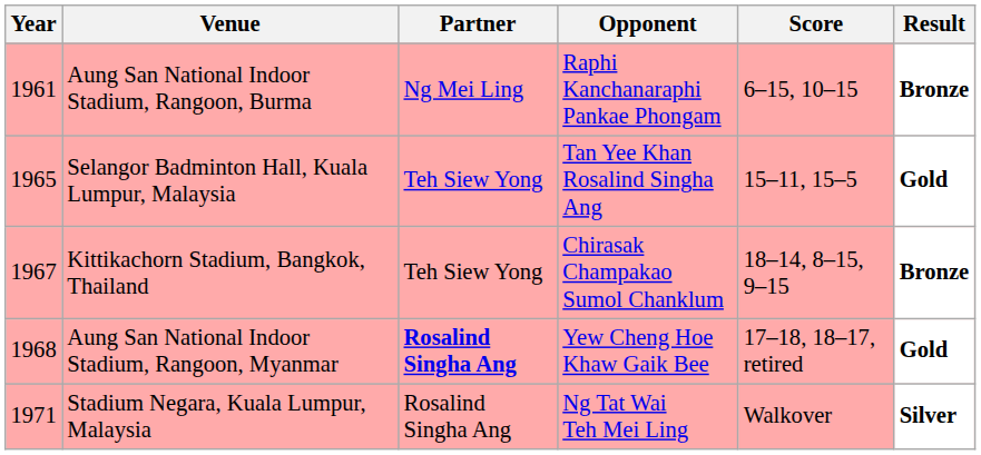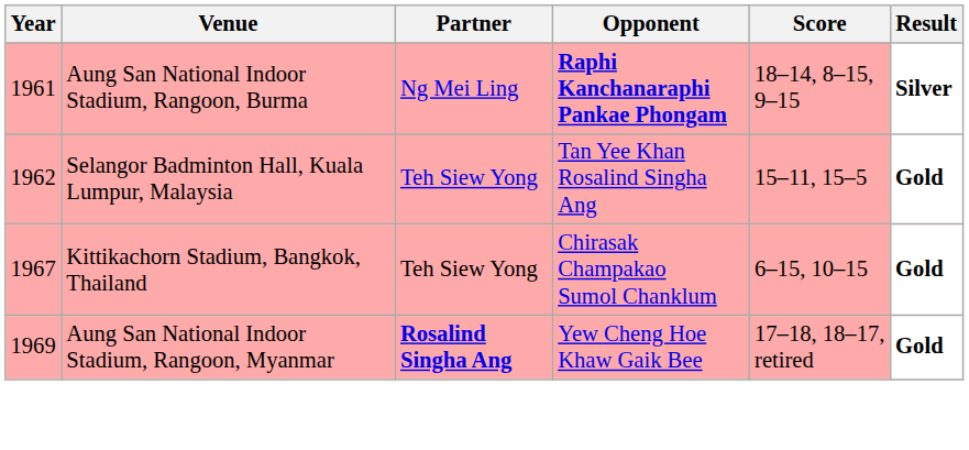 <table class="sortable wikitable" style="font-size: 90%;">
 <tr>
 <th>Year</th>
 <th>Venue</th>
 <th>Partner</th>
 <th>Opponent</th>
 <th>Score</th>
 <th>Result</th>
 </tr>
 <tr style="background:#FFAAAA">
 <td align="center">1961</td>
 <td align="left">Aung San National Indoor Stadium, Rangoon, Burma</td>
 <td align="left"> <a href='#'>Ng Mei Ling</a></td>
-<td align="left"> <a href='#'>Raphi Kanchanaraphi</a><br> <a href='#'>Pankae Phongam</a></td>
-<td align="left">6–15, 10–15</td>
-<td style="text-align:left; background:white"> <strong>Bronze</strong></td>
+<td align="left"><strong> <a href='#'>Raphi Kanchanaraphi</a><br> <a href='#'>Pankae Phongam</a></strong></td>
+<td align="left">18–14, 8–15, 9–15</td>
+<td style="text-align:left; background:white"> <strong>Silver</strong></td>
 </tr>
 <tr style="background:#FFAAAA">
-<td align="center">1965</td>
+<td align="center">1962</td>
 <td align="left">Selangor Badminton Hall, Kuala Lumpur, Malaysia</td>
 <td align="left"> <a href='#'>Teh Siew Yong</a></td>
 <td align="left"> <a href='#'>Tan Yee Khan</a><br> <a href='#'>Rosalind Singha Ang</a></td>
 <td align="left">15–11, 15–5</td>
 <td style="text-align:left; background:white"> <strong>Gold</strong></td>
 </tr>
 <tr style="background:#FFAAAA">
 <td align="center">1967</td>
 <td align="left">Kittikachorn Stadium, Bangkok, Thailand</td>
 <td align="left"> Teh Siew Yong</td>
 <td align="left"> <a href='#'>Chirasak Champakao</a><br> <a href='#'>Sumol Chanklum</a></td>
-<td align="left">18–14, 8–15, 9–15</td>
-<td style="text-align:left; background:white"> <strong>Bronze</strong></td>
+<td align="left">6–15, 10–15</td>
+<td style="text-align:left; background:white"> <strong>Gold</strong></td>
 </tr>
 <tr style="background:#FFAAAA">
-<td align="center">1968</td>
+<td align="center">1969</td>
 <td align="left">Aung San National Indoor Stadium, Rangoon, Myanmar</td>
 <td align="left"><strong> <a href='#'>Rosalind Singha Ang</a></strong></td>
 <td align="left"> <a href='#'>Yew Cheng Hoe</a><br> <a href='#'>Khaw Gaik Bee</a></td>
 <td align="left">17–18, 18–17, retired</td>
 <td style="text-align:left; background:white"> <strong>Gold</strong></td>
 </tr>
-<tr style="background:#FFAAAA">
-<td align="center">1971</td>
-<td align="left">Stadium Negara, Kuala Lumpur, Malaysia</td>
-<td align="left"> Rosalind Singha Ang</td>
-<td align="left"> <a href='#'>Ng Tat Wai</a><br> <a href='#'>Teh Mei Ling</a></td>
-<td align="left">Walkover</td>
-<td style="text-align:left; background:white"> <strong>Silver</strong></td>
-</tr>
 </table>
